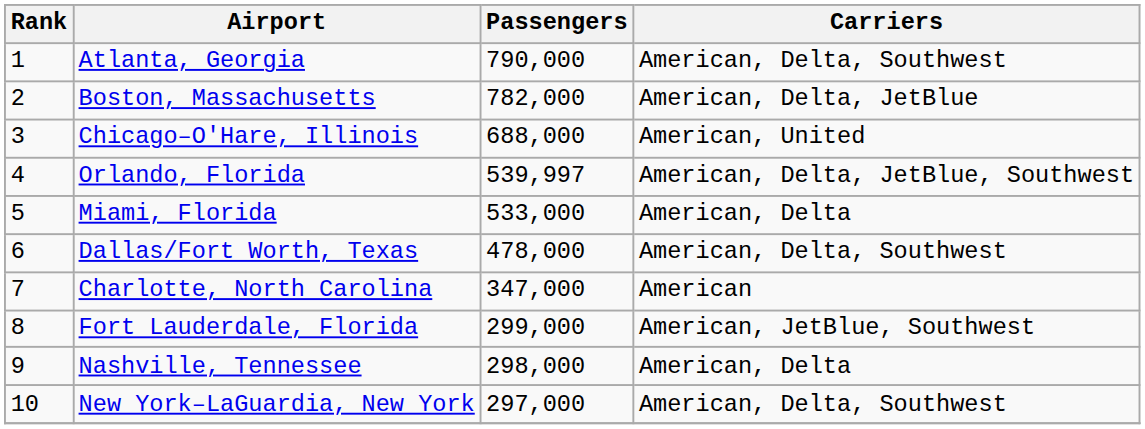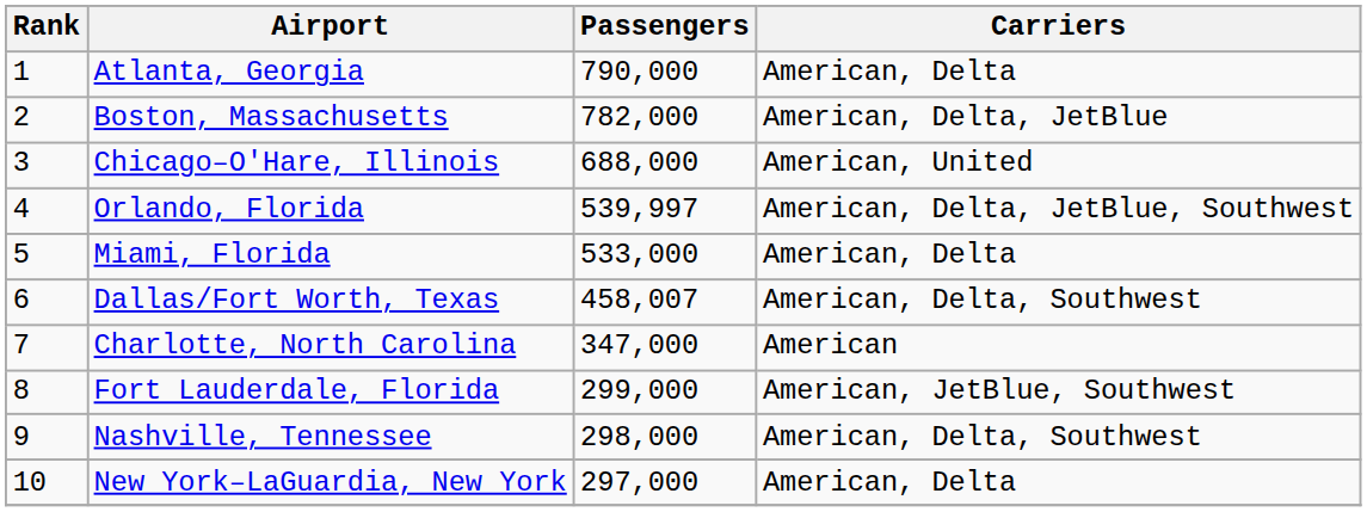 <table class="wikitable sortable" style="font-size: 95%" width= align=>
 <tr>
 <th>Rank</th>
 <th>Airport</th>
 <th>Passengers</th>
 <th>Carriers</th>
 </tr>
 <tr>
 <td>1</td>
 <td><a href='#'>Atlanta, Georgia</a></td>
 <td>790,000</td>
-<td>American, Delta, Southwest</td>
+<td>American, Delta</td>
 </tr>
 <tr>
 <td>2</td>
 <td><a href='#'>Boston, Massachusetts</a></td>
 <td>782,000</td>
 <td>American, Delta, JetBlue</td>
 </tr>
 <tr>
 <td>3</td>
 <td><a href='#'>Chicago–O'Hare, Illinois</a></td>
 <td>688,000</td>
 <td>American, United</td>
 </tr>
 <tr>
 <td>4</td>
 <td><a href='#'>Orlando, Florida</a></td>
 <td>539,997</td>
 <td>American, Delta, JetBlue, Southwest</td>
 </tr>
 <tr>
 <td>5</td>
 <td><a href='#'>Miami, Florida</a></td>
 <td>533,000</td>
 <td>American, Delta</td>
 </tr>
 <tr>
 <td>6</td>
 <td><a href='#'>Dallas/Fort Worth, Texas</a></td>
-<td>478,000</td>
+<td>458,007</td>
 <td>American, Delta, Southwest</td>
 </tr>
 <tr>
 <td>7</td>
 <td><a href='#'>Charlotte, North Carolina</a></td>
 <td>347,000</td>
 <td>American</td>
 </tr>
 <tr>
 <td>8</td>
 <td><a href='#'>Fort Lauderdale, Florida</a></td>
 <td>299,000</td>
 <td>American, JetBlue, Southwest</td>
 </tr>
 <tr>
 <td>9</td>
 <td><a href='#'>Nashville, Tennessee</a></td>
 <td>298,000</td>
-<td>American, Delta</td>
+<td>American, Delta, Southwest</td>
 </tr>
 <tr>
 <td>10</td>
 <td><a href='#'>New York–LaGuardia, New York</a></td>
 <td>297,000</td>
-<td>American, Delta, Southwest</td>
+<td>American, Delta</td>
 </tr>
 <tr>
 </tr>
 </table>
